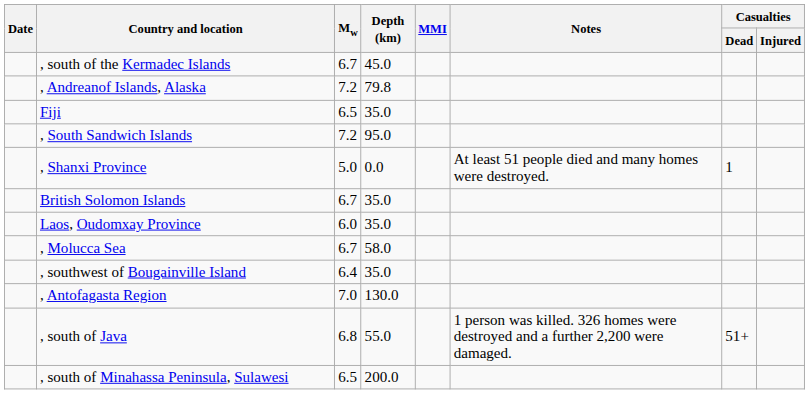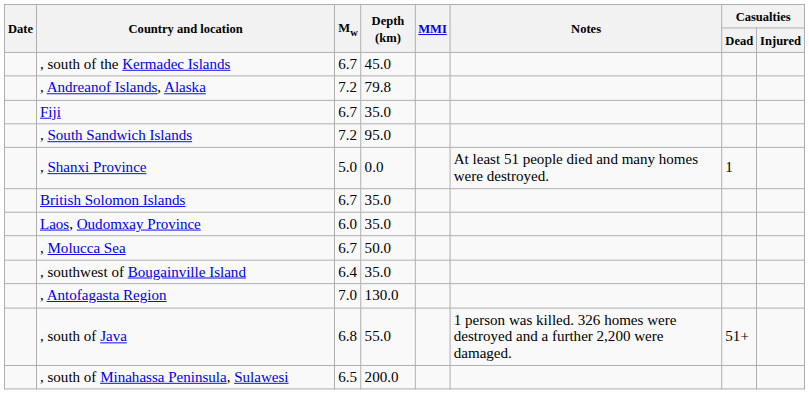 <table class="wikitable sortable sort-under" style="border:1px black; margin-left:1em;">
 <tr>
 <th rowspan="2"><small>Date</small></th>
 <th rowspan="2" style="width: 310px"><small>Country and location</small></th>
 <th rowspan="2"><small>M<sub>w</sub></small></th>
 <th rowspan="2"><small>Depth (km)</small></th>
 <th rowspan="2"><small><a href='#'>MMI</a></small></th>
 <th rowspan="2" class="unsortable"><small>Notes</small></th>
 <th colspan="2"><small>Casualties</small></th>
 </tr>
 <tr>
 <th><small>Dead</small></th>
 <th><small>Injured</small></th>
 </tr>
 <tr>
 <td></td>
 <td>, south of the <a href='#'>Kermadec Islands</a></td>
 <td>6.7</td>
 <td>45.0</td>
 <td></td>
 <td></td>
 <td></td>
 <td></td>
 </tr>
 <tr>
 <td></td>
 <td>, <a href='#'>Andreanof Islands</a>, <a href='#'>Alaska</a></td>
 <td>7.2</td>
 <td>79.8</td>
 <td></td>
 <td></td>
 <td></td>
 <td></td>
 </tr>
 <tr>
 <td></td>
 <td> <a href='#'>Fiji</a></td>
-<td>6.5</td>
+<td>6.7</td>
 <td>35.0</td>
 <td></td>
 <td></td>
 <td></td>
 <td></td>
 </tr>
 <tr>
 <td></td>
 <td>, <a href='#'>South Sandwich Islands</a></td>
 <td>7.2</td>
 <td>95.0</td>
 <td></td>
 <td></td>
 <td></td>
 <td></td>
 </tr>
 <tr>
 <td></td>
 <td>, <a href='#'>Shanxi Province</a></td>
 <td>5.0</td>
 <td>0.0</td>
 <td></td>
 <td>At least 51 people died and many homes were destroyed.</td>
 <td>1</td>
 <td></td>
 </tr>
 <tr>
 <td></td>
 <td> <a href='#'>British Solomon Islands</a></td>
 <td>6.7</td>
 <td>35.0</td>
 <td></td>
 <td></td>
 <td></td>
 <td></td>
 </tr>
 <tr>
 <td></td>
 <td> <a href='#'>Laos</a>, <a href='#'>Oudomxay Province</a></td>
 <td>6.0</td>
 <td>35.0</td>
 <td></td>
 <td></td>
 <td></td>
 <td></td>
 </tr>
 <tr>
 <td></td>
 <td>, <a href='#'>Molucca Sea</a></td>
 <td>6.7</td>
-<td>58.0</td>
+<td>50.0</td>
 <td></td>
 <td></td>
 <td></td>
 <td></td>
 </tr>
 <tr>
 <td></td>
 <td>, southwest of <a href='#'>Bougainville Island</a></td>
 <td>6.4</td>
 <td>35.0</td>
 <td></td>
 <td></td>
 <td></td>
 <td></td>
 </tr>
 <tr>
 <td></td>
 <td>, <a href='#'>Antofagasta Region</a></td>
 <td>7.0</td>
 <td>130.0</td>
 <td></td>
 <td></td>
 <td></td>
 <td></td>
 </tr>
 <tr>
 <td></td>
 <td>, south of <a href='#'>Java</a></td>
 <td>6.8</td>
 <td>55.0</td>
 <td></td>
 <td>1 person was killed. 326 homes were destroyed and a further 2,200 were damaged.</td>
 <td>51+</td>
 <td></td>
 </tr>
 <tr>
 <td></td>
 <td>, south of <a href='#'>Minahassa Peninsula</a>, <a href='#'>Sulawesi</a></td>
 <td>6.5</td>
 <td>200.0</td>
 <td></td>
 <td></td>
 <td></td>
 <td></td>
 </tr>
 </table>
